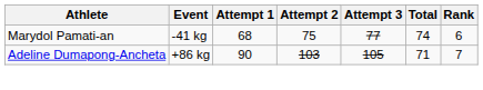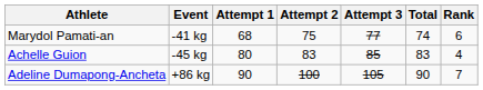 <table class="wikitable" style="text-align:center; font-size:90%">
 <tr>
 <th>Athlete</th>
 <th>Event</th>
 <th>Attempt 1</th>
 <th>Attempt 2</th>
 <th>Attempt 3</th>
 <th>Total</th>
 <th>Rank</th>
 </tr>
 <tr align=center>
 <td align=left>Marydol Pamati-an</td>
 <td align=left>-41 kg</td>
 <td>68</td>
 <td>75</td>
 <td><s>77</s></td>
 <td>74</td>
 <td>6</td>
 </tr>
 <tr align=center>
+<td align=left><a href='#'>Achelle Guion</a></td>
+<td align=left>-45 kg</td>
+<td>80</td>
+<td>83</td>
+<td><s>85</s></td>
+<td>83</td>
+<td>4</td>
+</tr>
+<tr align=center>
 <td align=left><a href='#'>Adeline Dumapong-Ancheta</a></td>
 <td align=left>+86 kg</td>
 <td>90</td>
-<td><s>103</s></td>
+<td><s>100</s></td>
 <td><s>105</s></td>
-<td>71</td>
+<td>90</td>
 <td>7</td>
 </tr>
 </table>
